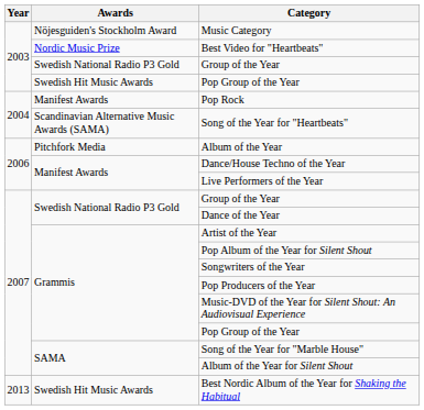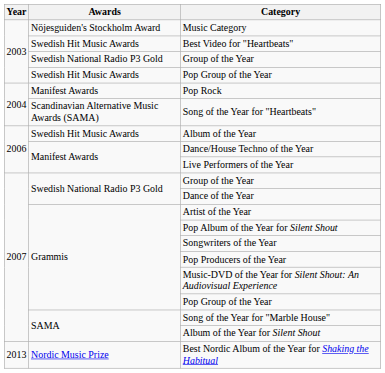 <table class="wikitable">
 <tr>
 <th>Year</th>
 <th>Awards</th>
 <th>Category</th>
 </tr>
 <tr>
 <td rowspan="4">2003</td>
 <td>Nöjesguiden's Stockholm Award</td>
 <td>Music Category</td>
 </tr>
 <tr>
-<td><a href='#'>Nordic Music Prize</a></td>
+<td>Swedish Hit Music Awards</td>
 <td>Best Video for "Heartbeats"</td>
 </tr>
 <tr>
 <td>Swedish National Radio P3 Gold</td>
 <td>Group of the Year</td>
 </tr>
 <tr>
 <td>Swedish Hit Music Awards</td>
 <td>Pop Group of the Year</td>
 </tr>
 <tr>
 <td rowspan="2">2004</td>
 <td>Manifest Awards</td>
 <td>Pop Rock</td>
 </tr>
 <tr>
 <td>Scandinavian Alternative Music Awards (SAMA)</td>
 <td>Song of the Year for "Heartbeats"</td>
 </tr>
 <tr>
 <td rowspan="3">2006</td>
-<td>Pitchfork Media</td>
+<td>Swedish Hit Music Awards</td>
 <td>Album of the Year</td>
 </tr>
 <tr>
 <td rowspan="2">Manifest Awards</td>
 <td>Dance/House Techno of the Year</td>
 </tr>
 <tr>
 <td>Live Performers of the Year</td>
 </tr>
 <tr>
 <td rowspan="10">2007</td>
 <td rowspan="2">Swedish National Radio P3 Gold</td>
 <td>Group of the Year</td>
 </tr>
 <tr>
 <td>Dance of the Year</td>
 </tr>
 <tr>
 <td rowspan="6">Grammis</td>
 <td>Artist of the Year</td>
 </tr>
 <tr>
 <td>Pop Album of the Year for <em>Silent Shout</em></td>
 </tr>
 <tr>
 <td>Songwriters of the Year</td>
 </tr>
 <tr>
 <td>Pop Producers of the Year</td>
 </tr>
 <tr>
 <td>Music-DVD of the Year for <em>Silent Shout: An Audiovisual Experience</em></td>
 </tr>
 <tr>
 <td>Pop Group of the Year</td>
 </tr>
 <tr>
 <td rowspan="2">SAMA</td>
 <td>Song of the Year for "Marble House"</td>
 </tr>
 <tr>
 <td>Album of the Year for <em>Silent Shout</em></td>
 </tr>
 <tr>
 <td>2013</td>
-<td>Swedish Hit Music Awards</td>
+<td><a href='#'>Nordic Music Prize</a></td>
 <td>Best Nordic Album of the Year for <em><a href='#'>Shaking the Habitual</a></em></td>
 </tr>
 </table>
